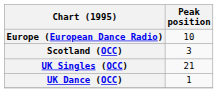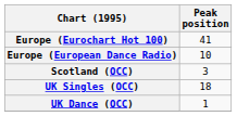 <table class="wikitable sortable plainrowheaders">
 <tr>
 <th>Chart (1995)</th>
 <th>Peak<br>position</th>
+</tr>
+<tr>
+<th scope="row">Europe (<a href='#'>Eurochart Hot 100</a>)</th>
+<td align="center">41</td>
 </tr>
 <tr>
 <th scope="row">Europe (<a href='#'>European Dance Radio</a>)</th>
 <td align="center">10</td>
 </tr>
 <tr>
 <th scope="row">Scotland (<a href='#'>OCC</a>)</th>
 <td align="center">3</td>
 </tr>
 <tr>
 <th scope="row"><a href='#'>UK Singles</a> (<a href='#'>OCC</a>)</th>
-<td align="center">21</td>
+<td align="center">18</td>
 </tr>
 <tr>
 <th scope="row"><a href='#'>UK Dance</a> (<a href='#'>OCC</a>)</th>
 <td align="center">1</td>
 </tr>
 <tr>
 </tr>
 </table>
